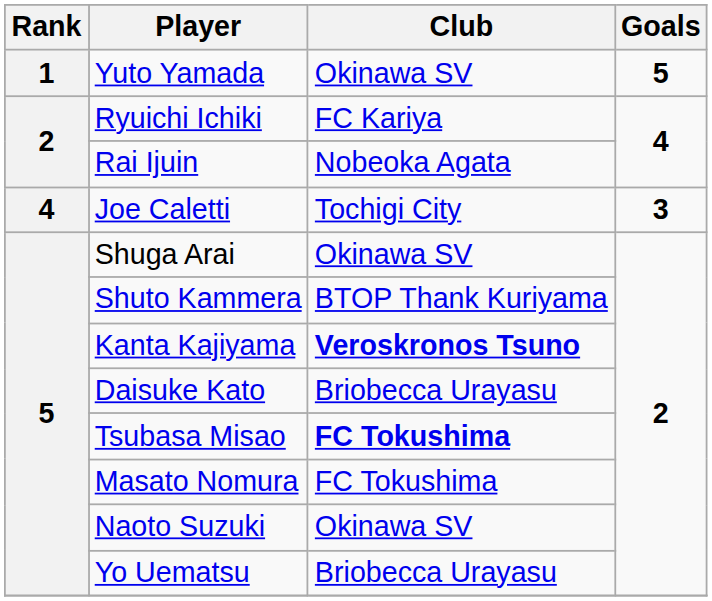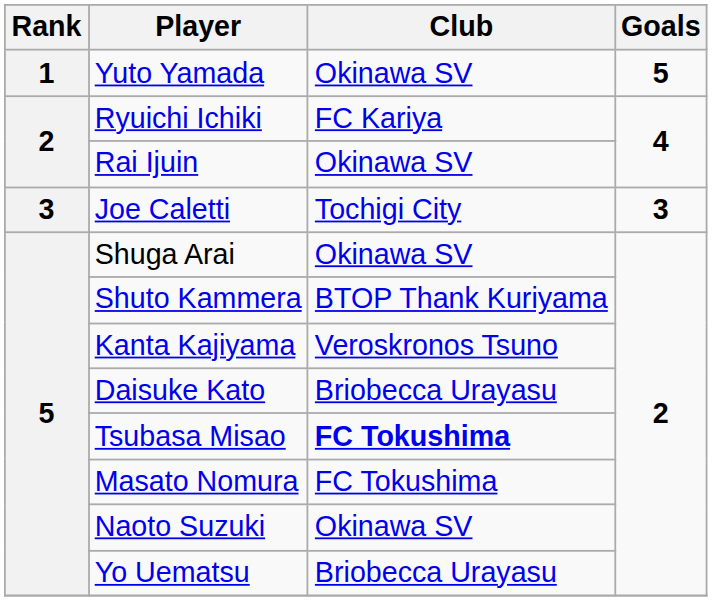 <table class="wikitable" style="text-align:center">
 <tr>
 <th>Rank</th>
 <th>Player</th>
 <th>Club</th>
 <th>Goals</th>
 </tr>
 <tr>
 <th rowspan=1>1</th>
 <td align="left"> <a href='#'>Yuto Yamada</a></td>
 <td align="left"><a href='#'>Okinawa SV</a></td>
 <td rowspan=1><strong>5</strong></td>
 </tr>
 <tr>
 <th rowspan=2>2</th>
 <td align="left"> <a href='#'>Ryuichi Ichiki</a></td>
 <td align="left"><a href='#'>FC Kariya</a></td>
 <td rowspan=2><strong>4</strong></td>
 </tr>
 <tr>
 <td align="left"> <a href='#'>Rai Ijuin</a></td>
-<td align="left"><a href='#'>Nobeoka Agata</a></td>
+<td align="left"><a href='#'>Okinawa SV</a></td>
 </tr>
 <tr>
-<th rowspan=1>4</th>
+<th rowspan=1>3</th>
 <td align="left"> <a href='#'>Joe Caletti</a></td>
 <td align="left"><a href='#'>Tochigi City</a></td>
 <td rowspan=1><strong>3</strong></td>
 </tr>
 <tr>
 <th rowspan=8>5</th>
 <td align="left"> Shuga Arai</td>
 <td align="left"><a href='#'>Okinawa SV</a></td>
 <td rowspan=8><strong>2</strong></td>
 </tr>
 <tr>
 <td align="left"> <a href='#'>Shuto Kammera</a></td>
 <td align="left"><a href='#'>BTOP Thank Kuriyama</a></td>
 </tr>
 <tr>
 <td align="left"> <a href='#'>Kanta Kajiyama</a></td>
-<td align="left"><strong><a href='#'>Veroskronos Tsuno</a></strong></td>
+<td align="left"><a href='#'>Veroskronos Tsuno</a></td>
 </tr>
 <tr>
 <td align="left"> <a href='#'>Daisuke Kato</a></td>
 <td align="left"><a href='#'>Briobecca Urayasu</a></td>
 </tr>
 <tr>
 <td align="left"> <a href='#'>Tsubasa Misao</a></td>
 <td align="left"><strong><a href='#'>FC Tokushima</a></strong></td>
 </tr>
 <tr>
 <td align="left"> <a href='#'>Masato Nomura</a></td>
 <td align="left"><a href='#'>FC Tokushima</a></td>
 </tr>
 <tr>
 <td align="left"> <a href='#'>Naoto Suzuki</a></td>
 <td align="left"><a href='#'>Okinawa SV</a></td>
 </tr>
 <tr>
 <td align="left"> <a href='#'>Yo Uematsu</a></td>
 <td align="left"><a href='#'>Briobecca Urayasu</a></td>
 </tr>
 <tr>
 </tr>
 </table>
